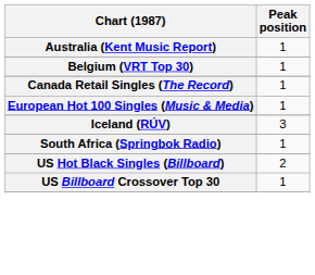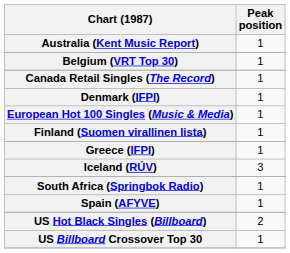 <table class="wikitable plainrowheaders sortable">
 <tr>
 <th scope="col">Chart (1987)</th>
 <th scope="col">Peak<br>position</th>
 </tr>
 <tr>
 <th scope="row">Australia (<a href='#'>Kent Music Report</a>)</th>
 <td style="text-align:center;">1</td>
 </tr>
 <tr>
 </tr>
 <tr>
 </tr>
 <tr>
 <th scope="row">Belgium (<a href='#'>VRT Top 30</a>)</th>
 <td style="text-align:center;">1</td>
 </tr>
 <tr>
 </tr>
 <tr>
 <th scope="row">Canada Retail Singles (<a href='#'><em>The Record</em></a>)</th>
 <td style="text-align:center;">1</td>
 </tr>
 <tr>
+<th scope="row">Denmark (<a href='#'>IFPI</a>)</th>
+<td style="text-align:center;">1</td>
+</tr>
+<tr>
 <th scope="row"><a href='#'>European Hot 100 Singles</a> (<em><a href='#'>Music & Media</a></em>)</th>
 <td style="text-align:center;">1</td>
 </tr>
 <tr>
+<th scope="row">Finland (<a href='#'>Suomen virallinen lista</a>)</th>
+<td style="text-align:center;">1</td>
+</tr>
+<tr>
+</tr>
+<tr>
+<th scope="row">Greece (<a href='#'>IFPI</a>)</th>
+<td style="text-align:center;">1</td>
 </tr>
 <tr>
 <th scope="row">Iceland (<a href='#'>RÚV</a>)</th>
 <td style="text-align:center;">3</td>
 </tr>
 <tr>
 </tr>
 <tr>
 </tr>
 <tr>
 </tr>
 <tr>
 </tr>
 <tr>
 </tr>
 <tr>
 <th scope="row">South Africa (<a href='#'>Springbok Radio</a>)</th>
+<td style="text-align:center;">1</td>
+</tr>
+<tr>
+<th scope="row">Spain (<a href='#'>AFYVE</a>)</th>
 <td style="text-align:center;">1</td>
 </tr>
 <tr>
 </tr>
 <tr>
 </tr>
 <tr>
 </tr>
 <tr>
 </tr>
 <tr>
 </tr>
 <tr>
 <th scope="row">US <a href='#'>Hot Black Singles</a> (<em><a href='#'>Billboard</a></em>)</th>
 <td style="text-align:center;">2</td>
 </tr>
 <tr>
 <th scope="row">US <em><a href='#'>Billboard</a></em> Crossover Top 30</th>
 <td style="text-align:center;">1</td>
 </tr>
 <tr>
 </tr>
 <tr>
 </tr>
 <tr>
 </tr>
 </table>
